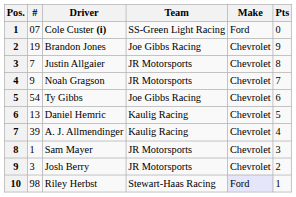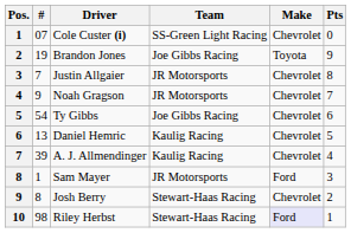 <table class="wikitable" style="font-size:95%">
 <tr>
 <th>Pos.</th>
 <th>#</th>
 <th>Driver</th>
 <th>Team</th>
 <th>Make</th>
 <th>Pts</th>
 </tr>
 <tr>
 <th>1</th>
 <td>07</td>
 <td>Cole Custer <strong>(i)</strong></td>
 <td>SS-Green Light Racing</td>
-<td>Ford</td>
+<td>Chevrolet</td>
 <td>0</td>
 </tr>
 <tr>
 <th>2</th>
 <td>19</td>
 <td>Brandon Jones</td>
 <td>Joe Gibbs Racing</td>
-<td>Chevrolet</td>
+<td>Toyota</td>
 <td>9</td>
 </tr>
 <tr>
 <th>3</th>
 <td>7</td>
 <td>Justin Allgaier</td>
 <td>JR Motorsports</td>
 <td>Chevrolet</td>
 <td>8</td>
 </tr>
 <tr>
 <th>4</th>
 <td>9</td>
 <td>Noah Gragson</td>
 <td>JR Motorsports</td>
 <td>Chevrolet</td>
 <td>7</td>
 </tr>
 <tr>
 <th>5</th>
 <td>54</td>
 <td>Ty Gibbs</td>
 <td>Joe Gibbs Racing</td>
 <td>Chevrolet</td>
 <td>6</td>
 </tr>
 <tr>
 <th>6</th>
 <td>13</td>
 <td>Daniel Hemric</td>
 <td>Kaulig Racing</td>
 <td>Chevrolet</td>
 <td>5</td>
 </tr>
 <tr>
 <th>7</th>
 <td>39</td>
 <td>A. J. Allmendinger</td>
 <td>Kaulig Racing</td>
 <td>Chevrolet</td>
 <td>4</td>
 </tr>
 <tr>
 <th>8</th>
 <td>1</td>
 <td>Sam Mayer</td>
 <td>JR Motorsports</td>
-<td>Chevrolet</td>
+<td>Ford</td>
 <td>3</td>
 </tr>
 <tr>
 <th>9</th>
-<td>3</td>
+<td>8</td>
 <td>Josh Berry</td>
-<td>JR Motorsports</td>
+<td>Stewart-Haas Racing</td>
 <td>Chevrolet</td>
 <td>2</td>
 </tr>
 <tr>
 <th>10</th>
 <td>98</td>
 <td>Riley Herbst</td>
 <td>Stewart-Haas Racing</td>
 <td style="background: lavender;">Ford</td>
 <td>1</td>
 </tr>
 </table>
